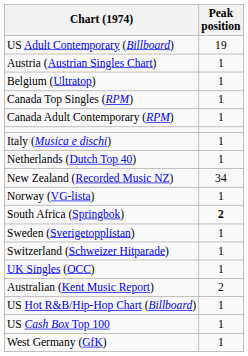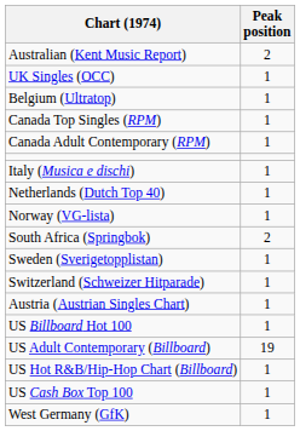 <table class="wikitable sortable">
 <tr>
 <th align="left">Chart (1974)</th>
 <th align="left">Peak<br>position</th>
 </tr>
 <tr>
-<td>US <a href='#'>Adult Contemporary</a> (<em><a href='#'>Billboard</a></em>)</td>
-<td align="center">19</td>
+<td>Australian (<a href='#'>Kent Music Report</a>)</td>
+<td style="text-align:center;">2</td>
 </tr>
 <tr>
-<td>Austria (<a href='#'>Austrian Singles Chart</a>)</td>
+<td><a href='#'>UK Singles</a> (<a href='#'>OCC</a>)</td>
 <td style="text-align:center;">1</td>
 </tr>
 <tr>
 <td>Belgium (<a href='#'>Ultratop</a>)</td>
 <td style="text-align:center;">1</td>
 </tr>
 <tr>
 <td>Canada Top Singles (<a href='#'><em>RPM</em></a>)</td>
 <td style="text-align:center;">1</td>
 </tr>
 <tr>
 <td>Canada Adult Contemporary (<a href='#'><em>RPM</em></a>)</td>
 <td style="text-align:center;">1</td>
 </tr>
 <tr>
 <td></td>
 </tr>
 <tr>
 <td>Italy (<em><a href='#'>Musica e dischi</a></em>)</td>
 <td style="text-align:center;">1</td>
 </tr>
 <tr>
 <td>Netherlands (<a href='#'>Dutch Top 40</a>)</td>
 <td style="text-align:center;">1</td>
 </tr>
 <tr>
-<td>New Zealand (<a href='#'>Recorded Music NZ</a>)</td>
-<td style="text-align:center;">34</td>
-</tr>
-<tr>
 <td>Norway (<a href='#'>VG-lista</a>)</td>
 <td style="text-align:center;">1</td>
 </tr>
 <tr>
 <td>South Africa (<a href='#'>Springbok</a>)</td>
-<td align="center"><strong>2</strong></td>
+<td align="center">2</td>
 </tr>
 <tr>
 <td>Sweden (<a href='#'>Sverigetopplistan</a>)</td>
 <td style="text-align:center;">1</td>
 </tr>
 <tr>
 <td>Switzerland (<a href='#'>Schweizer Hitparade</a>)</td>
 <td style="text-align:center;">1</td>
 </tr>
 <tr>
-<td><a href='#'>UK Singles</a> (<a href='#'>OCC</a>)</td>
+<td>Austria (<a href='#'>Austrian Singles Chart</a>)</td>
 <td style="text-align:center;">1</td>
 </tr>
 <tr>
-<td>Australian (<a href='#'>Kent Music Report</a>)</td>
-<td style="text-align:center;">2</td>
+<td>US <a href='#'><em>Billboard</em> Hot 100</a></td>
+<td style="text-align:center;">1</td>
+</tr>
+<tr>
+<td>US <a href='#'>Adult Contemporary</a> (<em><a href='#'>Billboard</a></em>)</td>
+<td align="center">19</td>
 </tr>
 <tr>
 <td>US <a href='#'>Hot R&B/Hip-Hop Chart</a> (<em><a href='#'>Billboard</a></em>)</td>
 <td style="text-align:center;">1</td>
 </tr>
 <tr>
 <td>US <a href='#'><em>Cash Box</em> Top 100</a></td>
 <td align="center">1</td>
 </tr>
 <tr>
 <td>West Germany (<a href='#'>GfK</a>)</td>
 <td style="text-align:center;">1</td>
 </tr>
 </table>
